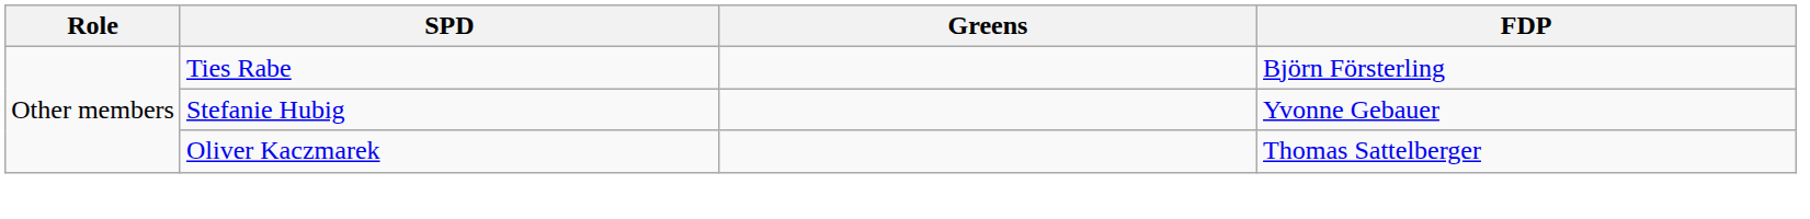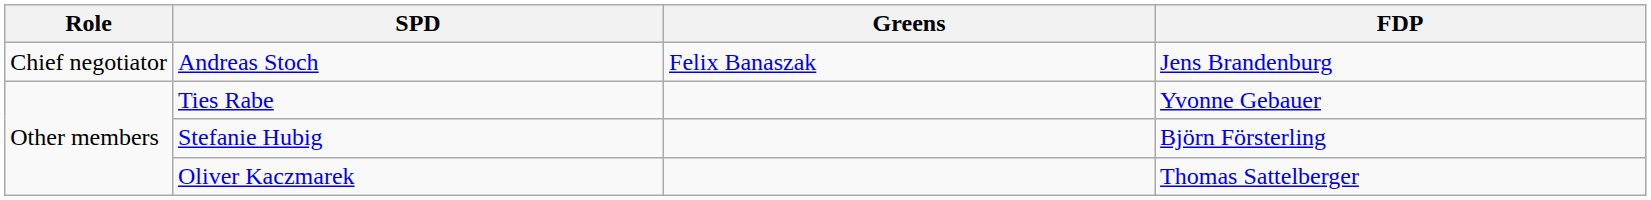 <table class="wikitable">
 <tr>
 <th>Role</th>
 <th style="width:20em">SPD</th>
 <th style="width:20em">Greens</th>
 <th style="width:20em">FDP</th>
 </tr>
 <tr>
+<td>Chief negotiator</td>
+<td><a href='#'>Andreas Stoch</a></td>
+<td><a href='#'>Felix Banaszak</a></td>
+<td><a href='#'>Jens Brandenburg</a></td>
+</tr>
+<tr>
 <td rowspan="3">Other members</td>
 <td><a href='#'>Ties Rabe</a></td>
 <td></td>
-<td><a href='#'>Björn Försterling</a></td>
+<td><a href='#'>Yvonne Gebauer</a></td>
 </tr>
 <tr>
 <td><a href='#'>Stefanie Hubig</a></td>
 <td></td>
-<td><a href='#'>Yvonne Gebauer</a></td>
+<td><a href='#'>Björn Försterling</a></td>
 </tr>
 <tr>
 <td><a href='#'>Oliver Kaczmarek</a></td>
 <td></td>
 <td><a href='#'>Thomas Sattelberger</a></td>
 </tr>
 </table>
